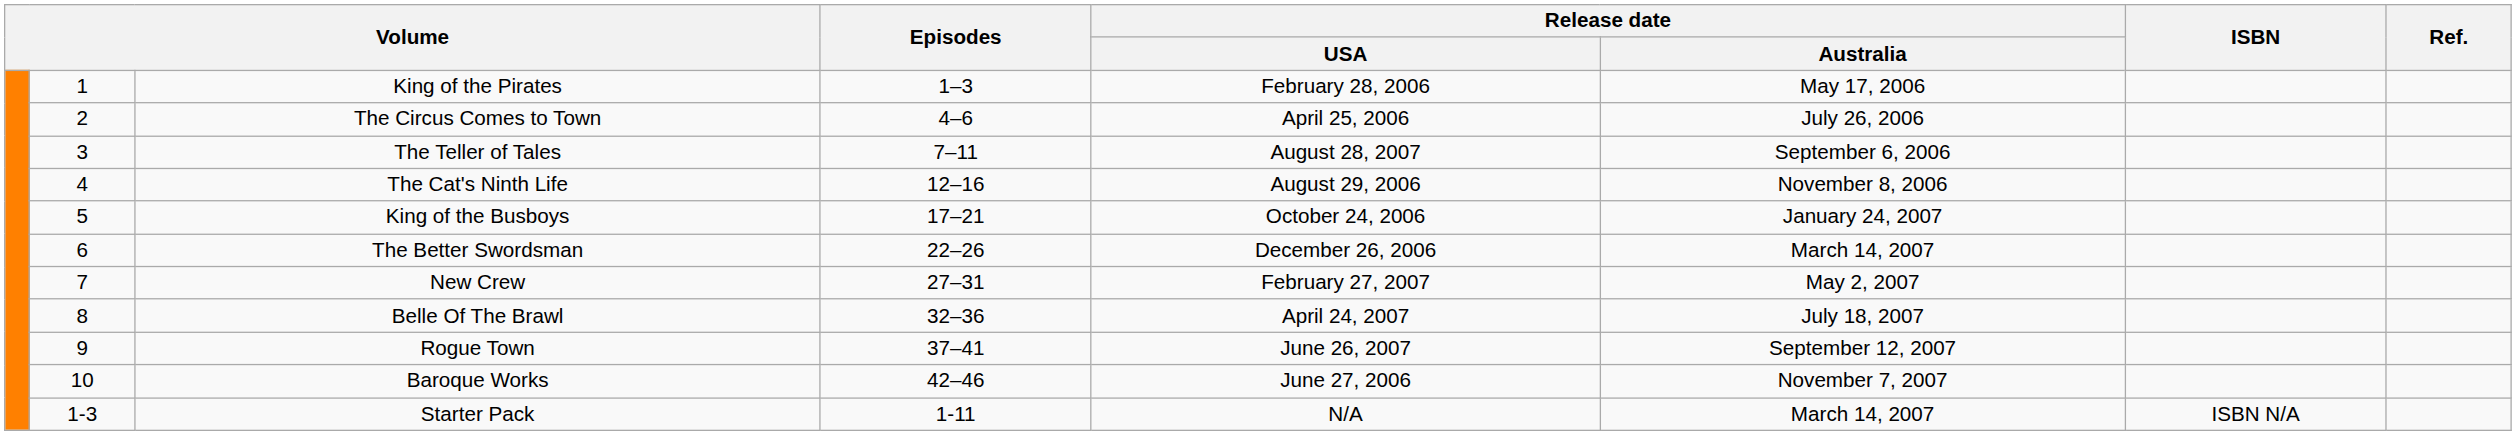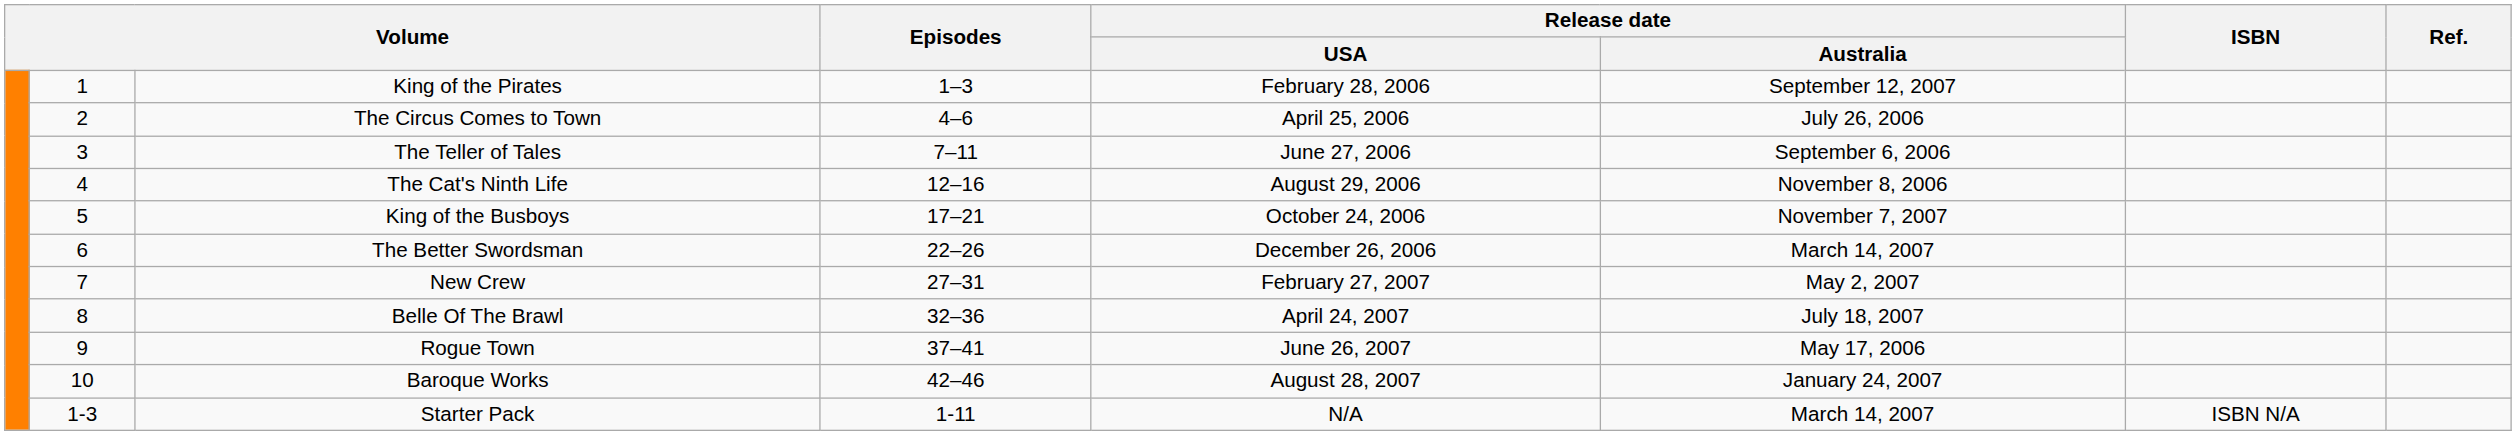 <table class="wikitable" style="text-align: center; width: 98%;">
 <tr>
 <th colspan="3" rowspan="2">Volume</th>
 <th rowspan="2">Episodes</th>
 <th colspan="2">Release date</th>
 <th rowspan="2">ISBN</th>
 <th rowspan="2" width="5%">Ref.</th>
 </tr>
 <tr>
 <th>USA</th>
 <th>Australia</th>
 </tr>
 <tr>
 <td rowspan="12" style="background: #FF8000;" width="1%"></td>
 <td>1</td>
 <td>King of the Pirates</td>
 <td>1–3</td>
 <td>February 28, 2006</td>
-<td>May 17, 2006</td>
+<td>September 12, 2007</td>
 <td></td>
 <td></td>
 </tr>
 <tr>
 <td>2</td>
 <td>The Circus Comes to Town</td>
 <td>4–6</td>
 <td>April 25, 2006</td>
 <td>July 26, 2006</td>
 <td></td>
 <td></td>
 </tr>
 <tr>
 <td>3</td>
 <td>The Teller of Tales</td>
 <td>7–11</td>
-<td>August 28, 2007</td>
+<td>June 27, 2006</td>
 <td>September 6, 2006</td>
 <td></td>
 <td></td>
 </tr>
 <tr>
 <td>4</td>
 <td>The Cat's Ninth Life</td>
 <td>12–16</td>
 <td>August 29, 2006</td>
 <td>November 8, 2006</td>
 <td></td>
 <td></td>
 </tr>
 <tr>
 <td>5</td>
 <td>King of the Busboys</td>
 <td>17–21</td>
 <td>October 24, 2006</td>
-<td>January 24, 2007</td>
+<td>November 7, 2007</td>
 <td></td>
 <td></td>
 </tr>
 <tr>
 <td>6</td>
 <td>The Better Swordsman</td>
 <td>22–26</td>
 <td>December 26, 2006</td>
 <td>March 14, 2007</td>
 <td></td>
 <td></td>
 </tr>
 <tr>
 <td>7</td>
 <td>New Crew</td>
 <td>27–31</td>
 <td>February 27, 2007</td>
 <td>May 2, 2007</td>
 <td></td>
 <td></td>
 </tr>
 <tr>
 <td>8</td>
 <td>Belle Of The Brawl</td>
 <td>32–36</td>
 <td>April 24, 2007</td>
 <td>July 18, 2007</td>
 <td></td>
 <td></td>
 </tr>
 <tr>
 <td>9</td>
 <td>Rogue Town</td>
 <td>37–41</td>
 <td>June 26, 2007</td>
-<td>September 12, 2007</td>
+<td>May 17, 2006</td>
 <td></td>
 <td></td>
 </tr>
 <tr>
 <td>10</td>
 <td>Baroque Works</td>
 <td>42–46</td>
-<td>June 27, 2006</td>
-<td>November 7, 2007</td>
+<td>August 28, 2007</td>
+<td>January 24, 2007</td>
 <td></td>
 <td></td>
 </tr>
 <tr>
 <td>1-3</td>
 <td>Starter Pack</td>
 <td>1-11</td>
 <td>N/A</td>
 <td>March 14, 2007</td>
 <td>ISBN N/A</td>
 <td></td>
 </tr>
 </table>
